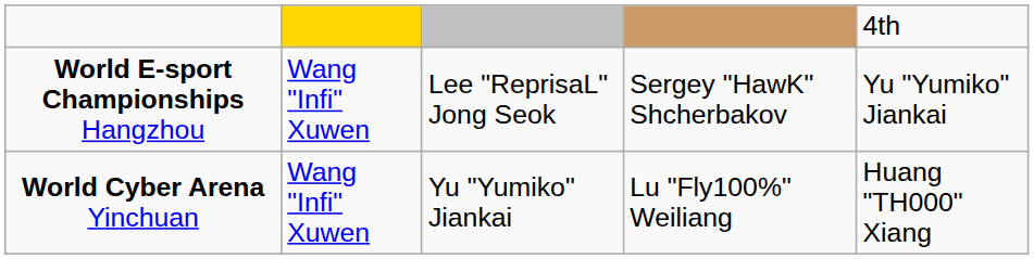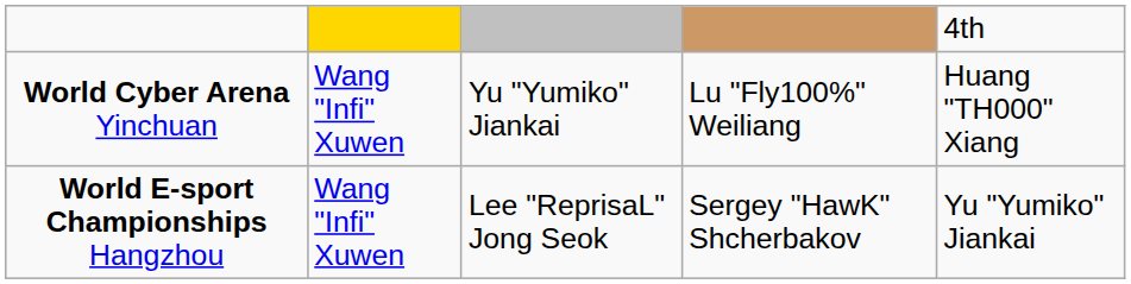 <table class="wikitable" style="text-align:left">
 <tr>
 <td style="text-align:center"></td>
 <td style="text-align:center; background:gold;"></td>
 <td style="text-align:center; background:silver;"></td>
 <td style="text-align:center; background:#c96;"></td>
 <td>4th</td>
 </tr>
 <tr>
+<td style="text-align:center"><strong>World Cyber Arena</strong><br> <a href='#'>Yinchuan</a></td>
+<td> <a href='#'>Wang "Infi" Xuwen</a></td>
+<td> Yu "Yumiko" Jiankai</td>
+<td> Lu "Fly100%" Weiliang</td>
+<td> Huang "TH000" Xiang</td>
+</tr>
+<tr>
 <td style="text-align:center"><strong>World E-sport Championships</strong><br> <a href='#'>Hangzhou</a></td>
 <td> <a href='#'>Wang "Infi" Xuwen</a></td>
 <td> Lee "ReprisaL" Jong Seok</td>
 <td> Sergey "HawK" Shcherbakov</td>
 <td> Yu "Yumiko" Jiankai</td>
 </tr>
-<tr>
-<td style="text-align:center"><strong>World Cyber Arena</strong><br> <a href='#'>Yinchuan</a></td>
-<td> <a href='#'>Wang "Infi" Xuwen</a></td>
-<td> Yu "Yumiko" Jiankai</td>
-<td> Lu "Fly100%" Weiliang</td>
-<td> Huang "TH000" Xiang</td>
-</tr>
 </table>
